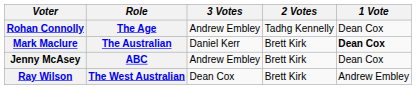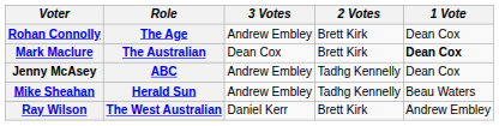 <table class="wikitable">
 <tr>
 <th><em>Voter</em></th>
 <th><em> Role</em></th>
 <th><em>3 Votes</em></th>
 <th><em>2 Votes</em></th>
 <th><em>1 Vote</em></th>
 </tr>
 <tr>
 <th><a href='#'>Rohan Connolly</a></th>
 <th><a href='#'>The Age</a></th>
 <td>Andrew Embley</td>
-<td>Tadhg Kennelly</td>
+<td>Brett Kirk</td>
 <td>Dean Cox</td>
 </tr>
 <tr>
 <th><a href='#'>Mark Maclure</a></th>
 <th><a href='#'>The Australian</a></th>
-<td>Daniel Kerr</td>
+<td>Dean Cox</td>
 <td>Brett Kirk</td>
 <td><strong>Dean Cox</strong></td>
 </tr>
 <tr>
 <th>Jenny McAsey</th>
 <th><a href='#'>ABC</a></th>
 <td>Andrew Embley</td>
-<td>Brett Kirk</td>
+<td>Tadhg Kennelly</td>
 <td>Dean Cox</td>
+</tr>
+<tr>
+<th><a href='#'>Mike Sheahan</a></th>
+<th><a href='#'>Herald Sun</a></th>
+<td>Andrew Embley</td>
+<td>Tadhg Kennelly</td>
+<td>Beau Waters</td>
 </tr>
 <tr>
 <th><a href='#'>Ray Wilson</a></th>
 <th><a href='#'>The West Australian</a></th>
-<td>Dean Cox</td>
+<td>Daniel Kerr</td>
 <td>Brett Kirk</td>
 <td>Andrew Embley</td>
 </tr>
 </table>
